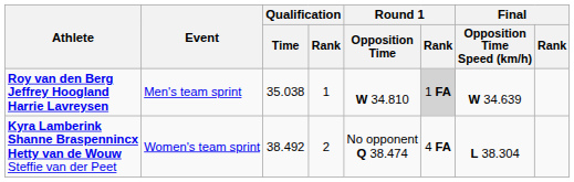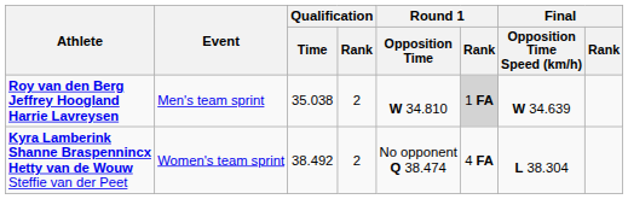 <table class="wikitable" style="font-size:90%">
 <tr>
 <th rowspan="2">Athlete</th>
 <th rowspan="2">Event</th>
 <th colspan=2>Qualification</th>
 <th colspan=2>Round 1</th>
 <th colspan=2>Final</th>
 </tr>
 <tr style="font-size:95%">
 <th>Time</th>
 <th>Rank</th>
 <th>Opposition<br>Time</th>
 <th>Rank</th>
 <th>Opposition<br>Time<br>Speed (km/h)</th>
 <th>Rank</th>
 </tr>
 <tr align=center>
 <td align=left><strong><a href='#'>Roy van den Berg</a><br><a href='#'>Jeffrey Hoogland</a><br><a href='#'>Harrie Lavreysen</a></strong></td>
 <td align=left><a href='#'>Men's team sprint</a></td>
 <td>35.038</td>
-<td>1</td>
+<td>2</td>
 <td><br><strong>W</strong> 34.810</td>
 <td style="background: lightgrey;">1 <strong>FA</strong></td>
 <td><br><strong>W</strong> 34.639</td>
 <td></td>
 </tr>
 <tr align=center>
 <td align=left><strong><a href='#'>Kyra Lamberink</a><br><a href='#'>Shanne Braspennincx</a><br><a href='#'>Hetty van de Wouw</a></strong><br><a href='#'>Steffie van der Peet</a> </td>
 <td align=left><a href='#'>Women's team sprint</a></td>
 <td>38.492</td>
 <td>2</td>
 <td>No opponent<br><strong>Q</strong> 38.474</td>
 <td>4 <strong>FA</strong></td>
 <td><br><strong>L</strong> 38.304</td>
 <td></td>
 </tr>
 </table>
